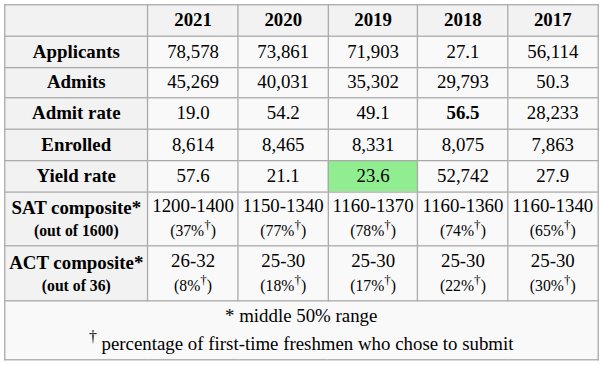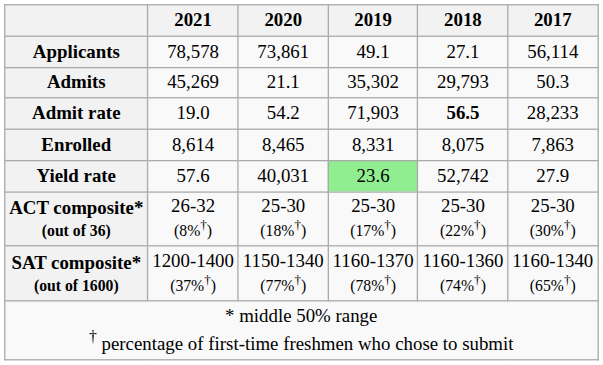 <table class="wikitable" style="text-align:center; float:left; font-size:90%; margin:10px;">
 <tr>
 <th></th>
 <th>2021</th>
 <th>2020</th>
 <th>2019</th>
 <th>2018</th>
 <th>2017</th>
 </tr>
 <tr>
 <th>Applicants</th>
 <td>78,578</td>
 <td>73,861</td>
-<td>71,903</td>
+<td>49.1</td>
 <td>27.1</td>
 <td>56,114</td>
 </tr>
 <tr>
 <th>Admits</th>
 <td>45,269</td>
-<td>40,031</td>
+<td>21.1</td>
 <td>35,302</td>
 <td>29,793</td>
 <td>50.3</td>
 </tr>
 <tr>
 <th>Admit rate</th>
 <td>19.0</td>
 <td>54.2</td>
-<td>49.1</td>
+<td>71,903</td>
 <td><strong>56.5</strong></td>
 <td>28,233</td>
 </tr>
 <tr>
 <th>Enrolled</th>
 <td>8,614</td>
 <td>8,465</td>
 <td>8,331</td>
 <td>8,075</td>
 <td>7,863</td>
 </tr>
 <tr>
 <th>Yield rate</th>
 <td>57.6</td>
-<td>21.1</td>
+<td>40,031</td>
 <td style="background: lightgreen;">23.6</td>
 <td>52,742</td>
 <td>27.9</td>
+</tr>
+<tr>
+<th>ACT composite*<br><small>(out of 36)</small></th>
+<td>26-32<br><small>(8%<sup>†</sup>)</small></td>
+<td>25-30<br><small>(18%<sup>†</sup>)</small></td>
+<td>25-30<br><small>(17%<sup>†</sup>)</small></td>
+<td>25-30<br><small>(22%<sup>†</sup>)</small></td>
+<td>25-30<br><small>(30%<sup>†</sup>)</small></td>
 </tr>
 <tr>
 <th>SAT composite*<br><small>(out of 1600)</small></th>
 <td>1200-1400<br><small>(37%<sup>†</sup>)</small></td>
 <td>1150-1340<br><small>(77%<sup>†</sup>)</small></td>
 <td>1160-1370<br><small>(78%<sup>†</sup>)</small></td>
 <td>1160-1360<br><small>(74%<sup>†</sup>)</small></td>
 <td>1160-1340<br><small>(65%<sup>†</sup>)</small></td>
 </tr>
 <tr>
-<th>ACT composite*<br><small>(out of 36)</small></th>
-<td>26-32<br><small>(8%<sup>†</sup>)</small></td>
-<td>25-30<br><small>(18%<sup>†</sup>)</small></td>
-<td>25-30<br><small>(17%<sup>†</sup>)</small></td>
-<td>25-30<br><small>(22%<sup>†</sup>)</small></td>
-<td>25-30<br><small>(30%<sup>†</sup>)</small></td>
-</tr>
-<tr>
 <td colspan=6>* middle 50% range<br> <sup>†</sup> percentage of first-time freshmen who chose to submit</td>
 </tr>
 </table>
